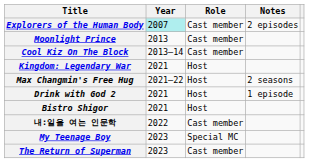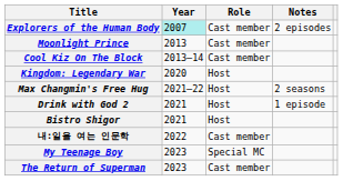 <table class="wikitable plainrowheaders sortable">
 <tr>
 <th scope="col">Title</th>
 <th scope="col">Year</th>
 <th scope="col">Role</th>
 <th scope="col">Notes</th>
 <th scope="col"></th>
 </tr>
 <tr>
 <th scope="row"><em><a href='#'>Explorers of the Human Body</a></em></th>
 <td style="background: paleturquoise;">2007</td>
 <td>Cast member</td>
 <td>2 episodes</td>
 <td></td>
 </tr>
 <tr>
 <th scope="row"><em><a href='#'>Moonlight Prince</a></em></th>
 <td>2013</td>
 <td>Cast member</td>
 <td></td>
 </tr>
 <tr>
 <th scope="row"><em><a href='#'>Cool Kiz On The Block</a></em></th>
 <td>2013–14</td>
 <td>Cast member</td>
 <td></td>
 <td></td>
 </tr>
 <tr>
 <th scope="row"><em><a href='#'>Kingdom: Legendary War</a></em></th>
-<td>2021</td>
+<td>2020</td>
 <td>Host</td>
 <td></td>
 <td></td>
 </tr>
 <tr>
 <th scope="row"><em>Max Changmin's Free Hug</em></th>
 <td>2021–22</td>
 <td>Host</td>
 <td>2 seasons</td>
 <td></td>
 </tr>
 <tr>
 <th scope="row"><em>Drink with God 2</em></th>
 <td>2021</td>
 <td>Host</td>
 <td>1 episode</td>
 <td></td>
 </tr>
 <tr>
 <th scope="row"><em>Bistro Shigor</em></th>
 <td>2021</td>
 <td>Host</td>
 <td></td>
 <td></td>
 </tr>
 <tr>
 <th scope="row">내:일을 여는 인문학</th>
 <td>2022</td>
 <td>Cast member</td>
 <td></td>
 <td></td>
 </tr>
 <tr>
 <th scope="row"><em><a href='#'>My Teenage Boy</a></em></th>
 <td>2023</td>
 <td>Special MC</td>
 <td></td>
 <td></td>
 </tr>
 <tr>
 <th scope="row"><em><a href='#'>The Return of Superman</a></em></th>
 <td>2023</td>
 <td>Cast member</td>
 <td></td>
 <td></td>
 </tr>
 </table>
